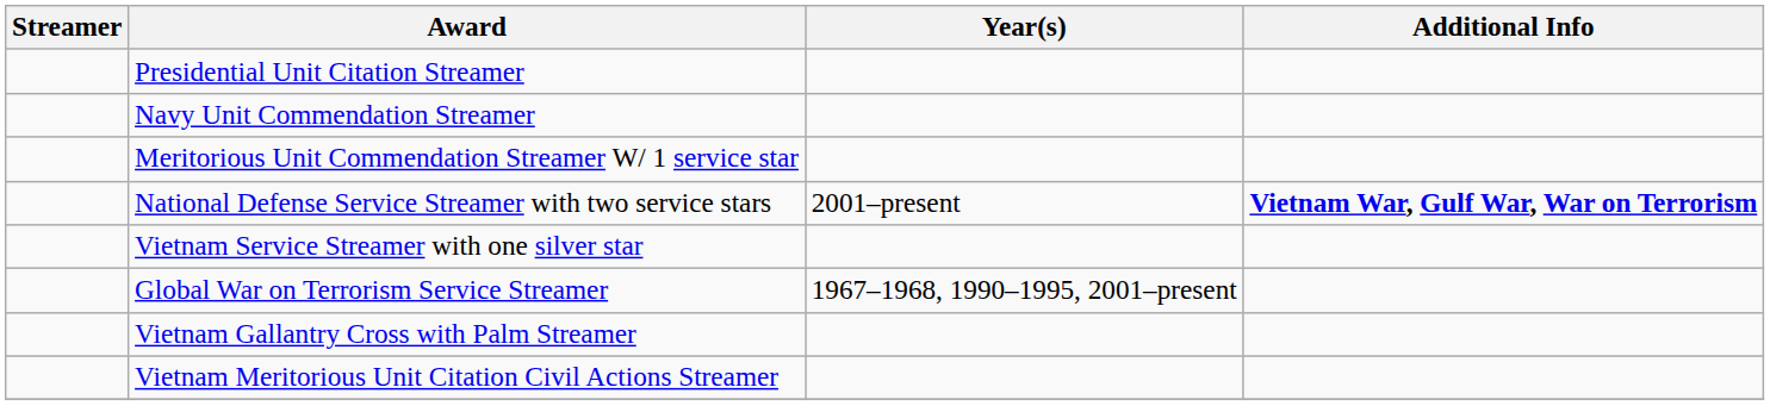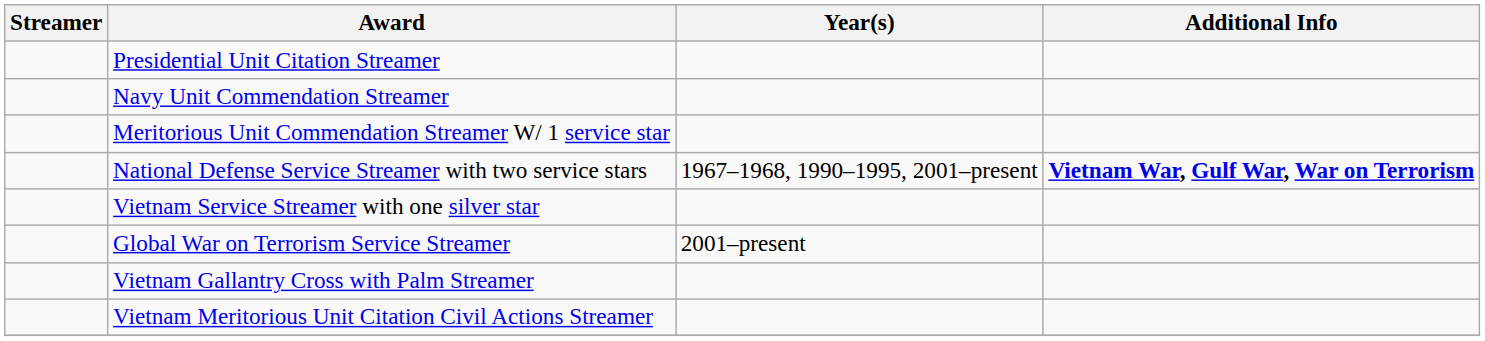 <table class=wikitable>
 <tr>
 <th>Streamer</th>
 <th>Award</th>
 <th>Year(s)</th>
 <th>Additional Info</th>
 </tr>
 <tr>
 <td></td>
 <td><a href='#'>Presidential Unit Citation Streamer</a></td>
 <td><br></td>
 <td><br></td>
 </tr>
 <tr>
 <td></td>
 <td><a href='#'>Navy Unit Commendation Streamer</a></td>
 <td><br></td>
 <td><br></td>
 </tr>
 <tr>
 <td></td>
 <td><a href='#'>Meritorious Unit Commendation Streamer</a> W/ 1 <a href='#'>service star</a></td>
 <td><br></td>
 <td><br></td>
 </tr>
 <tr>
 <td></td>
 <td><a href='#'>National Defense Service Streamer</a> with two service stars</td>
-<td>2001–present</td>
+<td>1967–1968, 1990–1995, 2001–present</td>
 <td><strong><a href='#'>Vietnam War</a>, <a href='#'>Gulf War</a>, <a href='#'>War on Terrorism</a></strong></td>
 </tr>
 <tr>
 <td></td>
 <td><a href='#'>Vietnam Service Streamer</a> with one <a href='#'>silver star</a></td>
 <td><br></td>
 <td><br></td>
 </tr>
 <tr>
 <td></td>
 <td><a href='#'>Global War on Terrorism Service Streamer</a></td>
-<td>1967–1968, 1990–1995, 2001–present</td>
+<td>2001–present</td>
 <td><br></td>
 </tr>
 <tr>
 <td></td>
 <td><a href='#'>Vietnam Gallantry Cross with Palm Streamer</a></td>
 <td><br></td>
 <td><br></td>
 </tr>
 <tr>
 <td></td>
 <td><a href='#'>Vietnam Meritorious Unit Citation Civil Actions Streamer</a></td>
 <td><br></td>
 <td><br></td>
 </tr>
 <tr>
 </tr>
 </table>
